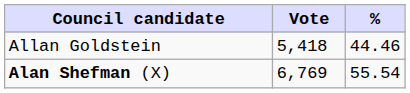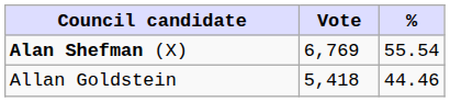 <table class="wikitable">
 <tr>
 <th style="background:#ddf; width:200px;">Council candidate</th>
 <th style="background:#ddf; width:50px;">Vote</th>
 <th style="background:#ddf; width:30px;">%</th>
 </tr>
 <tr>
+<td><strong>Alan Shefman</strong> (X)</td>
+<td>6,769</td>
+<td>55.54</td>
+</tr>
+<tr>
 <td>Allan Goldstein</td>
 <td>5,418</td>
 <td>44.46</td>
 </tr>
-<tr>
-<td><strong>Alan Shefman</strong> (X)</td>
-<td>6,769</td>
-<td>55.54</td>
-</tr>
 </table>
